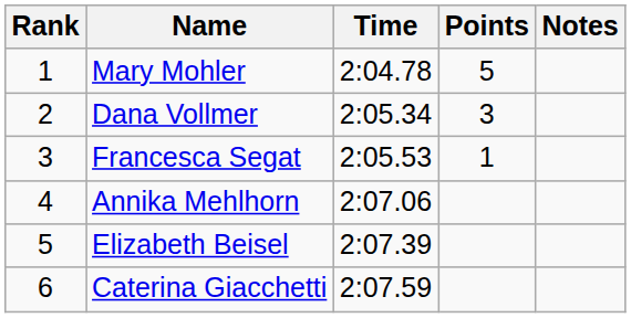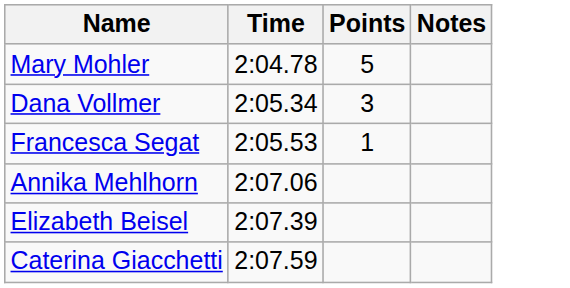 <table class="wikitable" style="text-align:center">
 <tr>
-<th>Rank</th>
 <th>Name</th>
 <th>Time</th>
 <th>Points</th>
 <th>Notes</th>
 </tr>
 <tr>
-<td>1</td>
 <td align="left"> <a href='#'>Mary Mohler</a></td>
 <td>2:04.78</td>
 <td>5</td>
 <td></td>
 </tr>
 <tr>
-<td>2</td>
 <td align="left"> <a href='#'>Dana Vollmer</a></td>
 <td>2:05.34</td>
 <td>3</td>
 <td></td>
 </tr>
 <tr>
-<td>3</td>
 <td align="left"> <a href='#'>Francesca Segat</a></td>
 <td>2:05.53</td>
 <td>1</td>
 <td></td>
 </tr>
 <tr>
-<td>4</td>
 <td align="left"> <a href='#'>Annika Mehlhorn</a></td>
 <td>2:07.06</td>
 <td></td>
 <td></td>
 </tr>
 <tr>
-<td>5</td>
 <td align="left"> <a href='#'>Elizabeth Beisel</a></td>
 <td>2:07.39</td>
 <td></td>
 <td></td>
 </tr>
 <tr>
-<td>6</td>
 <td align="left"> <a href='#'>Caterina Giacchetti</a></td>
 <td>2:07.59</td>
 <td></td>
 <td></td>
 </tr>
 </table>
